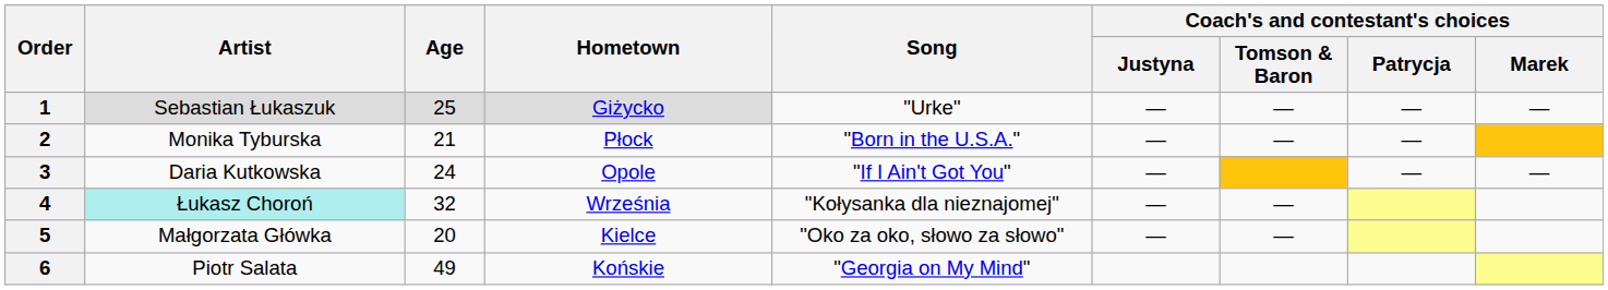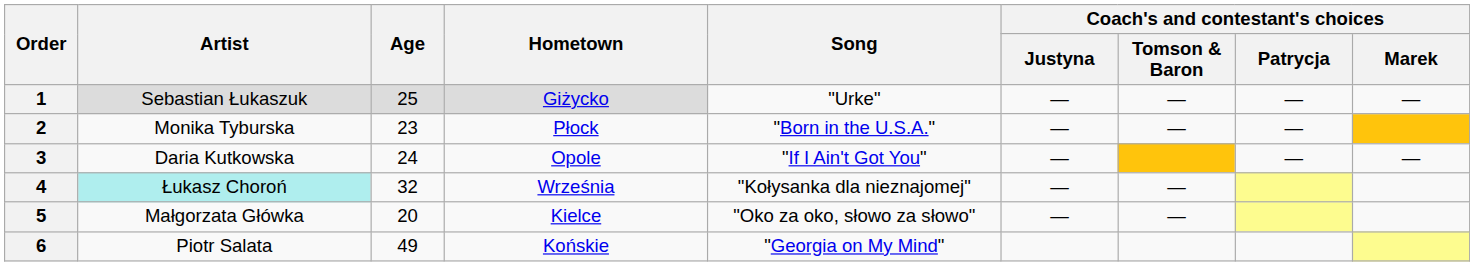 <table class="wikitable" style="text-align:center; width:100%;">
 <tr>
 <th scope="col" rowspan="2" width="05%">Order</th>
 <th scope="col" rowspan="2" width="20%">Artist</th>
 <th scope="col" rowspan="2" width="05%">Age</th>
 <th scope="col" rowspan="2" width="18%">Hometown</th>
 <th scope="col" rowspan="2" width="20%">Song</th>
 <th scope="col" colspan="4" width="32%">Coach's and contestant's choices</th>
 </tr>
 <tr>
 <th width="08%">Justyna</th>
 <th width="08%">Tomson & Baron</th>
 <th width="08%">Patrycja</th>
 <th width="08%">Marek</th>
 </tr>
 <tr>
 <th>1</th>
 <td style="background:#DCDCDC;">Sebastian Łukaszuk</td>
 <td style="background:#DCDCDC;">25</td>
 <td style="background:#DCDCDC;"><a href='#'>Giżycko</a></td>
 <td>"Urke"</td>
 <td>—</td>
 <td>—</td>
 <td>—</td>
 <td>—</td>
 </tr>
 <tr>
 <th>2</th>
 <td>Monika Tyburska</td>
-<td>21</td>
+<td>23</td>
 <td><a href='#'>Płock</a></td>
 <td>"<a href='#'>Born in the U.S.A.</a>"</td>
 <td>—</td>
 <td>—</td>
 <td>—</td>
 <td style="background-color:#FFC40C;"><strong></strong></td>
 </tr>
 <tr>
 <th>3</th>
 <td>Daria Kutkowska</td>
 <td>24</td>
 <td><a href='#'>Opole</a></td>
 <td>"<a href='#'>If I Ain't Got You</a>"</td>
 <td>—</td>
 <td style="background-color:#FFC40C;"><strong></strong></td>
 <td>—</td>
 <td>—</td>
 </tr>
 <tr>
 <th>4</th>
 <td style="background: paleturquoise;">Łukasz Choroń</td>
 <td>32</td>
 <td><a href='#'>Września</a></td>
 <td>"Kołysanka dla nieznajomej"</td>
 <td>—</td>
 <td>—</td>
 <td style="background:#fdfc8f;"><strong></strong></td>
 <td><strong></strong></td>
 </tr>
 <tr>
 <th>5</th>
 <td>Małgorzata Główka</td>
 <td>20</td>
 <td><a href='#'>Kielce</a></td>
 <td>"Oko za oko, słowo za słowo"</td>
 <td>—</td>
 <td>—</td>
 <td style="background:#fdfc8f;"><strong></strong></td>
 <td><strong></strong></td>
 </tr>
 <tr>
 <th>6</th>
 <td>Piotr Salata</td>
 <td>49</td>
 <td><a href='#'>Końskie</a></td>
 <td>"<a href='#'>Georgia on My Mind</a>"</td>
 <td><strong></strong></td>
 <td><strong></strong></td>
 <td><strong></strong></td>
 <td style="background:#fdfc8f;"><strong></strong></td>
 </tr>
 </table>
